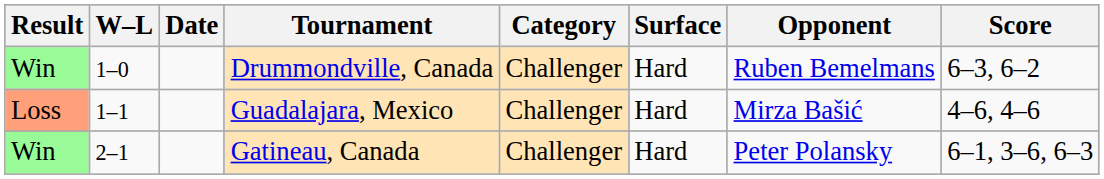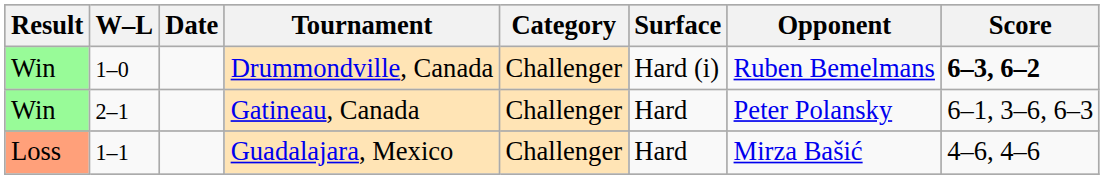 <table class="sortable wikitable">
 <tr>
 <th>Result</th>
 <th class="unsortable">W–L</th>
 <th>Date</th>
 <th>Tournament</th>
 <th>Category</th>
 <th>Surface</th>
 <th>Opponent</th>
 <th class="unsortable">Score</th>
 </tr>
 <tr>
 <td bgcolor=98fb98>Win</td>
 <td><small>1–0</small></td>
 <td><a href='#'></a></td>
 <td style="background:moccasin;"><a href='#'>Drummondville</a>, Canada</td>
 <td style="background:moccasin;">Challenger</td>
+<td>Hard (i)</td>
+<td> <a href='#'>Ruben Bemelmans</a></td>
+<td><strong>6–3, 6–2</strong></td>
+</tr>
+<tr>
+<td bgcolor=98fb98>Win</td>
+<td><small>2–1</small></td>
+<td><a href='#'></a></td>
+<td style="background:moccasin;"><a href='#'>Gatineau</a>, Canada</td>
+<td style="background:moccasin;">Challenger</td>
 <td>Hard</td>
-<td> <a href='#'>Ruben Bemelmans</a></td>
-<td>6–3, 6–2</td>
+<td> <a href='#'>Peter Polansky</a></td>
+<td>6–1, 3–6, 6–3</td>
 </tr>
 <tr>
 <td bgcolor=ffa07a>Loss</td>
 <td><small>1–1</small></td>
 <td><a href='#'></a></td>
 <td style="background:moccasin;"><a href='#'>Guadalajara</a>, Mexico</td>
 <td style="background:moccasin;">Challenger</td>
 <td>Hard</td>
 <td> <a href='#'>Mirza Bašić</a></td>
 <td>4–6, 4–6</td>
 </tr>
-<tr>
-<td bgcolor=98fb98>Win</td>
-<td><small>2–1</small></td>
-<td><a href='#'></a></td>
-<td style="background:moccasin;"><a href='#'>Gatineau</a>, Canada</td>
-<td style="background:moccasin;">Challenger</td>
-<td>Hard</td>
-<td> <a href='#'>Peter Polansky</a></td>
-<td>6–1, 3–6, 6–3</td>
-</tr>
 </table>
